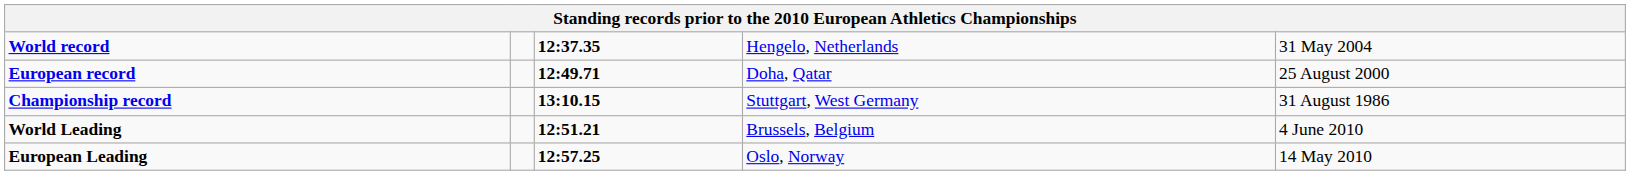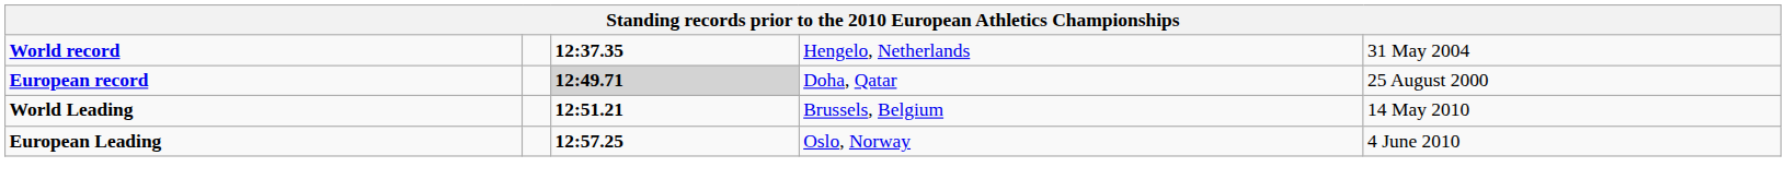 <table class="wikitable" width=75%>
 <tr>
 <th colspan="5">Standing records prior to the 2010 European Athletics Championships</th>
 </tr>
 <tr>
 <td><strong><a href='#'>World record</a></strong></td>
 <td></td>
 <td><strong>12:37.35</strong></td>
 <td><a href='#'>Hengelo</a>, <a href='#'>Netherlands</a></td>
 <td>31 May 2004</td>
 </tr>
 <tr>
 <td><strong><a href='#'>European record</a></strong></td>
 <td></td>
-<td><strong>12:49.71</strong></td>
+<td style="background: lightgrey;"><strong>12:49.71</strong></td>
 <td><a href='#'>Doha</a>, <a href='#'>Qatar</a></td>
 <td>25 August 2000</td>
-</tr>
-<tr>
-<td><strong><a href='#'>Championship record</a></strong></td>
-<td></td>
-<td><strong>13:10.15</strong></td>
-<td><a href='#'>Stuttgart</a>, <a href='#'>West Germany</a></td>
-<td>31 August 1986</td>
 </tr>
 <tr>
 <td><strong>World Leading</strong></td>
 <td></td>
 <td><strong>12:51.21</strong></td>
 <td><a href='#'>Brussels</a>, <a href='#'>Belgium</a></td>
-<td>4 June 2010</td>
+<td>14 May 2010</td>
 </tr>
 <tr>
 <td><strong>European Leading</strong></td>
 <td></td>
 <td><strong>12:57.25</strong></td>
 <td><a href='#'>Oslo</a>, <a href='#'>Norway</a></td>
-<td>14 May 2010</td>
+<td>4 June 2010</td>
 </tr>
 </table>
